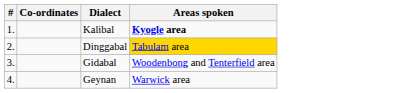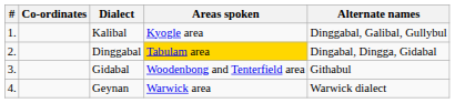 <table class="wikitable">
 <tr>
 <th>#</th>
 <th>Co-ordinates</th>
 <th>Dialect</th>
 <th>Areas spoken</th>
+<th>Alternate names</th>
 </tr>
 <tr>
 <td>1.</td>
 <td></td>
 <td>Kalibal</td>
-<td><strong><a href='#'>Kyogle</a> area</strong></td>
+<td><a href='#'>Kyogle</a> area</td>
+<td>Dinggabal, Galibal, Gullybul</td>
 </tr>
 <tr>
 <td>2.</td>
 <td></td>
 <td>Dinggabal</td>
 <td style="background: gold;"><a href='#'>Tabulam</a> area</td>
+<td>Dingabal, Dingga, Gidabal</td>
 </tr>
 <tr>
 <td>3.</td>
 <td></td>
 <td>Gidabal</td>
 <td><a href='#'>Woodenbong</a> and <a href='#'>Tenterfield</a> area</td>
+<td>Githabul</td>
 </tr>
 <tr>
 <td>4.</td>
 <td></td>
 <td>Geynan</td>
 <td><a href='#'>Warwick</a> area</td>
+<td>Warwick dialect</td>
 </tr>
 </table>
